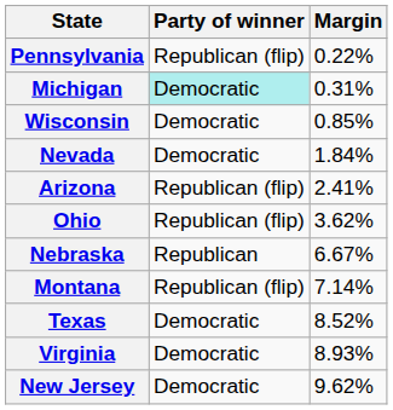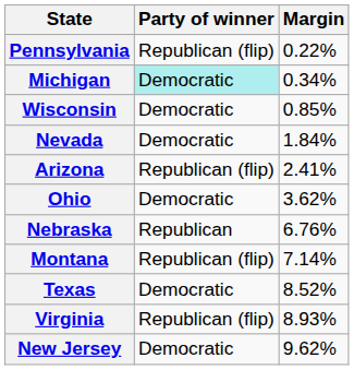 <table class="wikitable sortable">
 <tr>
 <th scope="col">State</th>
 <th scope="col">Party of winner</th>
 <th scope="col">Margin</th>
 </tr>
 <tr>
 <th><a href='#'>Pennsylvania</a></th>
 <td data-sort-value=0.5 >Republican (flip)</td>
 <td>0.22%</td>
 </tr>
 <tr>
 <th><a href='#'>Michigan</a></th>
 <td data-sort-value=-1  style="background: paleturquoise;">Democratic</td>
-<td>0.31%</td>
+<td>0.34%</td>
 </tr>
 <tr>
 <th><a href='#'>Wisconsin</a></th>
 <td data-sort-value=-1 >Democratic</td>
 <td>0.85%</td>
 </tr>
 <tr>
 <th><a href='#'>Nevada</a></th>
 <td data-sort-value=-1 >Democratic</td>
 <td>1.84%</td>
 </tr>
 <tr>
 <th><a href='#'>Arizona</a></th>
 <td data-sort-value=0.5 >Republican (flip)</td>
 <td>2.41%</td>
 </tr>
 <tr>
 <th><a href='#'>Ohio</a></th>
-<td data-sort-value=0.5 >Republican (flip)</td>
+<td data-sort-value=-1 >Democratic</td>
 <td>3.62%</td>
 </tr>
 <tr>
 <th><a href='#'>Nebraska</a></th>
 <td data-sort-value=1 >Republican</td>
-<td>6.67%</td>
+<td>6.76%</td>
 </tr>
 <tr>
 <th><a href='#'>Montana</a></th>
 <td data-sort-value=0.5 >Republican (flip)</td>
 <td>7.14%</td>
 </tr>
 <tr>
 <th><a href='#'>Texas</a></th>
 <td data-sort-value=-1 >Democratic</td>
 <td>8.52%</td>
 </tr>
 <tr>
 <th><a href='#'>Virginia</a></th>
-<td data-sort-value=-1 >Democratic</td>
+<td data-sort-value=0.5 >Republican (flip)</td>
 <td>8.93%</td>
 </tr>
 <tr>
 <th><a href='#'>New Jersey</a></th>
 <td data-sort-value=-1 >Democratic</td>
 <td>9.62%</td>
 </tr>
 </table>
